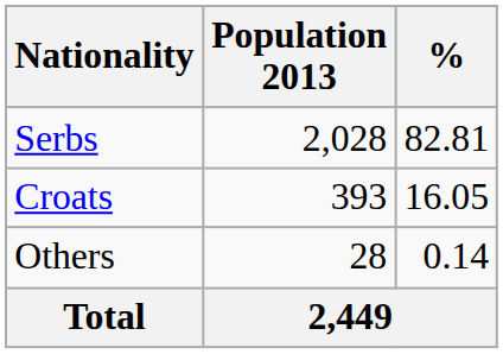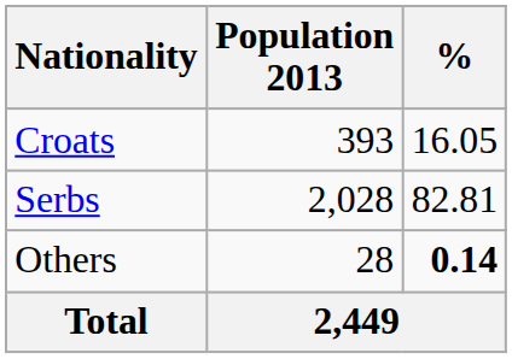 <table class="wikitable sortable">
 <tr>
 <th>Nationality</th>
 <th>Population<br>2013</th>
 <th>%</th>
 </tr>
 <tr>
+<td><a href='#'>Croats</a></td>
+<td align="right">393</td>
+<td align="right">16.05</td>
+</tr>
+<tr>
 <td><a href='#'>Serbs</a></td>
 <td align="right">2,028</td>
 <td align="right">82.81</td>
 </tr>
 <tr>
-<td><a href='#'>Croats</a></td>
-<td align="right">393</td>
-<td align="right">16.05</td>
-</tr>
-<tr>
 <td>Others</td>
 <td align="right">28</td>
-<td align="right">0.14</td>
+<td align="right"><strong>0.14</strong></td>
 </tr>
 <tr>
 <th><strong>Total</strong></th>
 <th align="right" colspan=2>2,449</th>
 </tr>
 </table>
